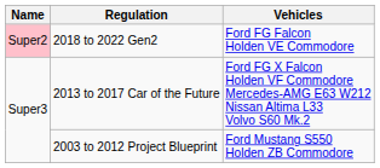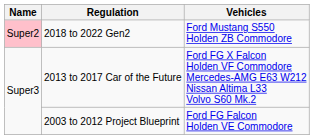 <table class="wikitable" style="font-size: 85%;">
 <tr>
 <th>Name</th>
 <th>Regulation</th>
 <th>Vehicles</th>
 </tr>
 <tr>
 <td style="background: pink;">Super2</td>
 <td>2018 to 2022 Gen2</td>
-<td><a href='#'>Ford FG Falcon</a><br><a href='#'>Holden VE Commodore</a></td>
+<td><a href='#'>Ford Mustang S550</a><br><a href='#'>Holden ZB Commodore</a></td>
 </tr>
 <tr>
 <td rowspan="2">Super3</td>
 <td>2013 to 2017 Car of the Future</td>
 <td><a href='#'>Ford FG X Falcon</a><br><a href='#'>Holden VF Commodore</a><br><a href='#'>Mercedes-AMG E63 W212</a><br><a href='#'>Nissan Altima L33</a><br><a href='#'>Volvo S60 Mk.2</a></td>
 </tr>
 <tr>
 <td>2003 to 2012 Project Blueprint</td>
-<td><a href='#'>Ford Mustang S550</a><br><a href='#'>Holden ZB Commodore</a></td>
+<td><a href='#'>Ford FG Falcon</a><br><a href='#'>Holden VE Commodore</a></td>
 </tr>
 </table>
